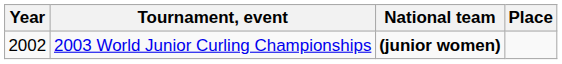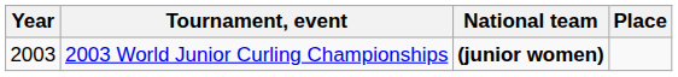 <table class="wikitable">
 <tr>
 <th scope="col">Year</th>
 <th scope="col">Tournament, event</th>
 <th scope="col">National team</th>
 <th scope="col">Place</th>
 </tr>
 <tr>
-<td>2002</td>
+<td>2003</td>
 <td><a href='#'>2003 World Junior Curling Championships</a></td>
 <td><strong> (junior women)</strong></td>
 <td></td>
 </tr>
 </table>
